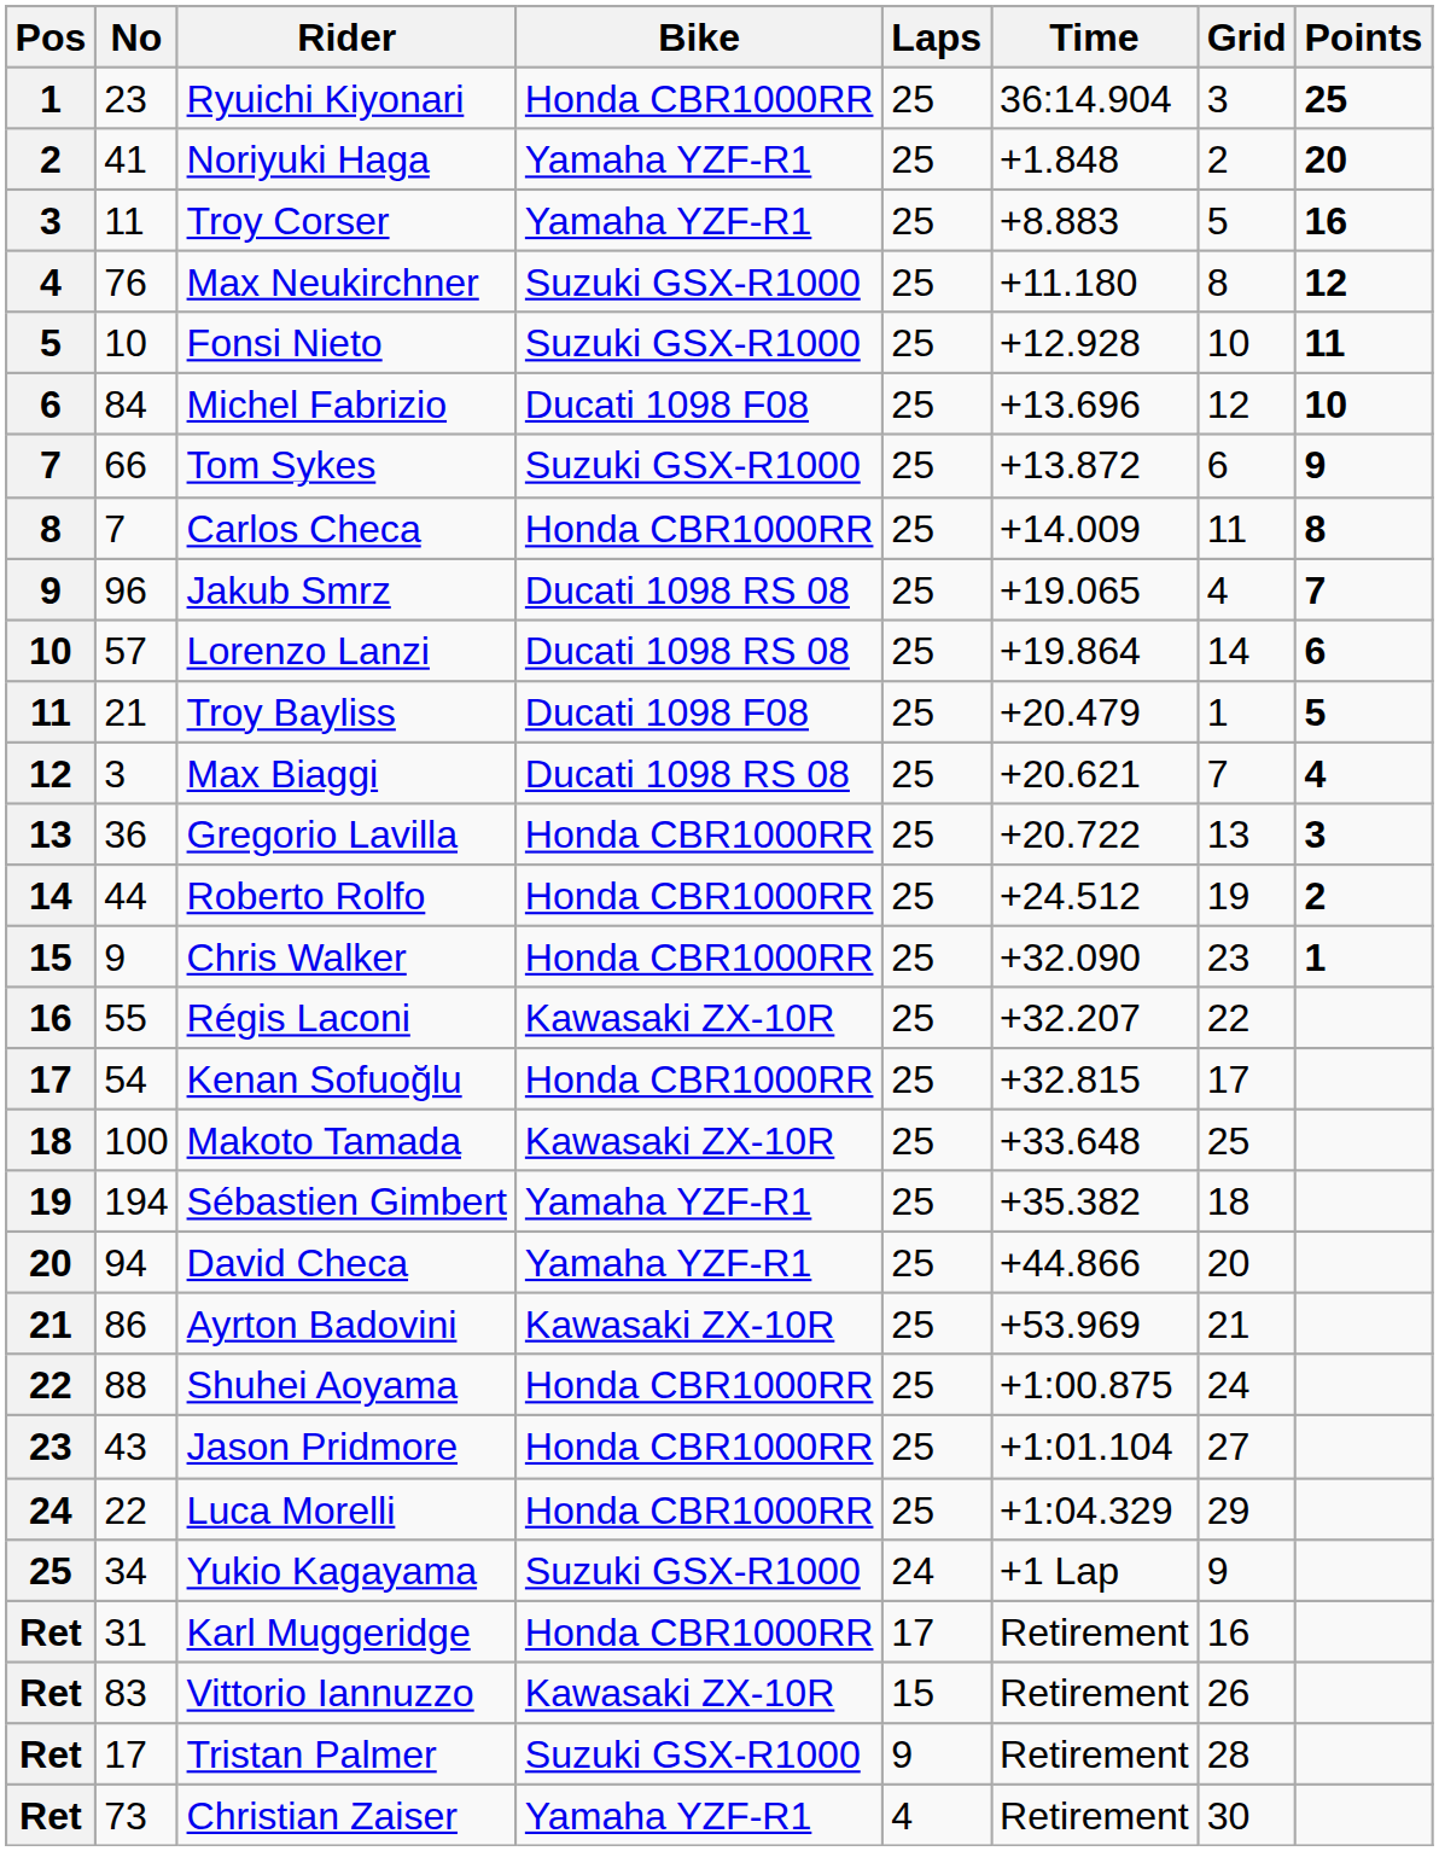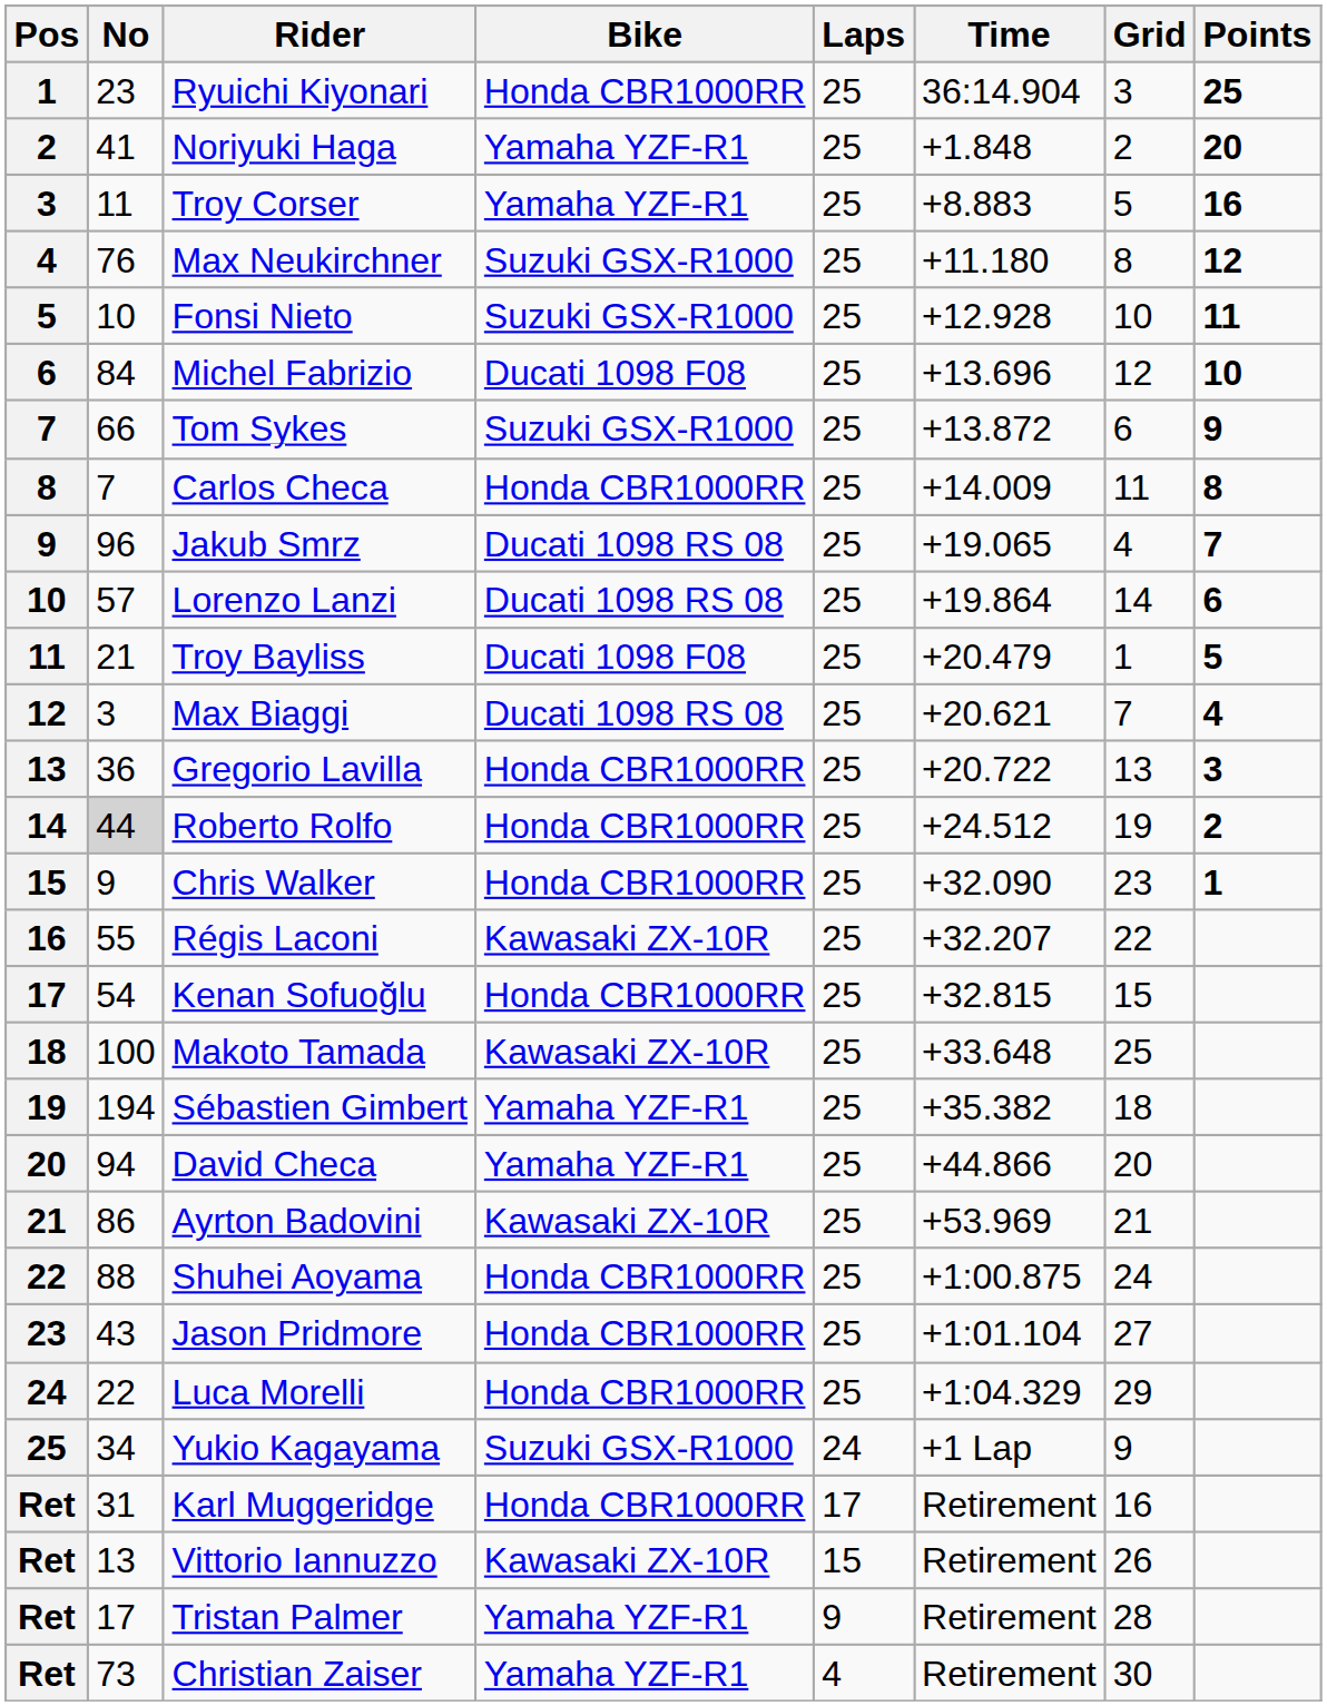 <table class="wikitable" style="font-size: 95%;">
 <tr>
 <th>Pos</th>
 <th>No</th>
 <th>Rider</th>
 <th>Bike</th>
 <th>Laps</th>
 <th>Time</th>
 <th>Grid</th>
 <th>Points</th>
 </tr>
 <tr>
 <th>1</th>
 <td>23</td>
 <td> <a href='#'>Ryuichi Kiyonari</a></td>
 <td><a href='#'>Honda CBR1000RR</a></td>
 <td>25</td>
 <td>36:14.904</td>
 <td>3</td>
 <td><strong>25</strong></td>
 </tr>
 <tr>
 <th>2</th>
 <td>41</td>
 <td> <a href='#'>Noriyuki Haga</a></td>
 <td><a href='#'>Yamaha YZF-R1</a></td>
 <td>25</td>
 <td>+1.848</td>
 <td>2</td>
 <td><strong>20</strong></td>
 </tr>
 <tr>
 <th>3</th>
 <td>11</td>
 <td> <a href='#'>Troy Corser</a></td>
 <td><a href='#'>Yamaha YZF-R1</a></td>
 <td>25</td>
 <td>+8.883</td>
 <td>5</td>
 <td><strong>16</strong></td>
 </tr>
 <tr>
 <th>4</th>
 <td>76</td>
 <td> <a href='#'>Max Neukirchner</a></td>
 <td><a href='#'>Suzuki GSX-R1000</a></td>
 <td>25</td>
 <td>+11.180</td>
 <td>8</td>
 <td><strong>12</strong></td>
 </tr>
 <tr>
 <th>5</th>
 <td>10</td>
 <td> <a href='#'>Fonsi Nieto</a></td>
 <td><a href='#'>Suzuki GSX-R1000</a></td>
 <td>25</td>
 <td>+12.928</td>
 <td>10</td>
 <td><strong>11</strong></td>
 </tr>
 <tr>
 <th>6</th>
 <td>84</td>
 <td> <a href='#'>Michel Fabrizio</a></td>
 <td><a href='#'>Ducati 1098 F08</a></td>
 <td>25</td>
 <td>+13.696</td>
 <td>12</td>
 <td><strong>10</strong></td>
 </tr>
 <tr>
 <th>7</th>
 <td>66</td>
 <td> <a href='#'>Tom Sykes</a></td>
 <td><a href='#'>Suzuki GSX-R1000</a></td>
 <td>25</td>
 <td>+13.872</td>
 <td>6</td>
 <td><strong>9</strong></td>
 </tr>
 <tr>
 <th>8</th>
 <td>7</td>
 <td> <a href='#'>Carlos Checa</a></td>
 <td><a href='#'>Honda CBR1000RR</a></td>
 <td>25</td>
 <td>+14.009</td>
 <td>11</td>
 <td><strong>8</strong></td>
 </tr>
 <tr>
 <th>9</th>
 <td>96</td>
 <td> <a href='#'>Jakub Smrz</a></td>
 <td><a href='#'>Ducati 1098 RS 08</a></td>
 <td>25</td>
 <td>+19.065</td>
 <td>4</td>
 <td><strong>7</strong></td>
 </tr>
 <tr>
 <th>10</th>
 <td>57</td>
 <td> <a href='#'>Lorenzo Lanzi</a></td>
 <td><a href='#'>Ducati 1098 RS 08</a></td>
 <td>25</td>
 <td>+19.864</td>
 <td>14</td>
 <td><strong>6</strong></td>
 </tr>
 <tr>
 <th>11</th>
 <td>21</td>
 <td> <a href='#'>Troy Bayliss</a></td>
 <td><a href='#'>Ducati 1098 F08</a></td>
 <td>25</td>
 <td>+20.479</td>
 <td>1</td>
 <td><strong>5</strong></td>
 </tr>
 <tr>
 <th>12</th>
 <td>3</td>
 <td> <a href='#'>Max Biaggi</a></td>
 <td><a href='#'>Ducati 1098 RS 08</a></td>
 <td>25</td>
 <td>+20.621</td>
 <td>7</td>
 <td><strong>4</strong></td>
 </tr>
 <tr>
 <th>13</th>
 <td>36</td>
 <td> <a href='#'>Gregorio Lavilla</a></td>
 <td><a href='#'>Honda CBR1000RR</a></td>
 <td>25</td>
 <td>+20.722</td>
 <td>13</td>
 <td><strong>3</strong></td>
 </tr>
 <tr>
 <th>14</th>
-<td>44</td>
+<td style="background: lightgrey;">44</td>
 <td> <a href='#'>Roberto Rolfo</a></td>
 <td><a href='#'>Honda CBR1000RR</a></td>
 <td>25</td>
 <td>+24.512</td>
 <td>19</td>
 <td><strong>2</strong></td>
 </tr>
 <tr>
 <th>15</th>
 <td>9</td>
 <td> <a href='#'>Chris Walker</a></td>
 <td><a href='#'>Honda CBR1000RR</a></td>
 <td>25</td>
 <td>+32.090</td>
 <td>23</td>
 <td><strong>1</strong></td>
 </tr>
 <tr>
 <th>16</th>
 <td>55</td>
 <td> <a href='#'>Régis Laconi</a></td>
 <td><a href='#'>Kawasaki ZX-10R</a></td>
 <td>25</td>
 <td>+32.207</td>
 <td>22</td>
 <td></td>
 </tr>
 <tr>
 <th>17</th>
 <td>54</td>
 <td> <a href='#'>Kenan Sofuoğlu</a></td>
 <td><a href='#'>Honda CBR1000RR</a></td>
 <td>25</td>
 <td>+32.815</td>
-<td>17</td>
+<td>15</td>
 <td></td>
 </tr>
 <tr>
 <th>18</th>
 <td>100</td>
 <td> <a href='#'>Makoto Tamada</a></td>
 <td><a href='#'>Kawasaki ZX-10R</a></td>
 <td>25</td>
 <td>+33.648</td>
 <td>25</td>
 <td></td>
 </tr>
 <tr>
 <th>19</th>
 <td>194</td>
 <td> <a href='#'>Sébastien Gimbert</a></td>
 <td><a href='#'>Yamaha YZF-R1</a></td>
 <td>25</td>
 <td>+35.382</td>
 <td>18</td>
 <td></td>
 </tr>
 <tr>
 <th>20</th>
 <td>94</td>
 <td> <a href='#'>David Checa</a></td>
 <td><a href='#'>Yamaha YZF-R1</a></td>
 <td>25</td>
 <td>+44.866</td>
 <td>20</td>
 <td></td>
 </tr>
 <tr>
 <th>21</th>
 <td>86</td>
 <td> <a href='#'>Ayrton Badovini</a></td>
 <td><a href='#'>Kawasaki ZX-10R</a></td>
 <td>25</td>
 <td>+53.969</td>
 <td>21</td>
 <td></td>
 </tr>
 <tr>
 <th>22</th>
 <td>88</td>
 <td> <a href='#'>Shuhei Aoyama</a></td>
 <td><a href='#'>Honda CBR1000RR</a></td>
 <td>25</td>
 <td>+1:00.875</td>
 <td>24</td>
 <td></td>
 </tr>
 <tr>
 <th>23</th>
 <td>43</td>
 <td> <a href='#'>Jason Pridmore</a></td>
 <td><a href='#'>Honda CBR1000RR</a></td>
 <td>25</td>
 <td>+1:01.104</td>
 <td>27</td>
 <td></td>
 </tr>
 <tr>
 <th>24</th>
 <td>22</td>
 <td> <a href='#'>Luca Morelli</a></td>
 <td><a href='#'>Honda CBR1000RR</a></td>
 <td>25</td>
 <td>+1:04.329</td>
 <td>29</td>
 <td></td>
 </tr>
 <tr>
 <th>25</th>
 <td>34</td>
 <td> <a href='#'>Yukio Kagayama</a></td>
 <td><a href='#'>Suzuki GSX-R1000</a></td>
 <td>24</td>
 <td>+1 Lap</td>
 <td>9</td>
 <td></td>
 </tr>
 <tr>
 <th>Ret</th>
 <td>31</td>
 <td> <a href='#'>Karl Muggeridge</a></td>
 <td><a href='#'>Honda CBR1000RR</a></td>
 <td>17</td>
 <td>Retirement</td>
 <td>16</td>
 <td></td>
 </tr>
 <tr>
 <th>Ret</th>
-<td>83</td>
+<td>13</td>
 <td> <a href='#'>Vittorio Iannuzzo</a></td>
 <td><a href='#'>Kawasaki ZX-10R</a></td>
 <td>15</td>
 <td>Retirement</td>
 <td>26</td>
 <td></td>
 </tr>
 <tr>
 <th>Ret</th>
 <td>17</td>
 <td> <a href='#'>Tristan Palmer</a></td>
-<td><a href='#'>Suzuki GSX-R1000</a></td>
+<td><a href='#'>Yamaha YZF-R1</a></td>
 <td>9</td>
 <td>Retirement</td>
 <td>28</td>
 <td></td>
 </tr>
 <tr>
 <th>Ret</th>
 <td>73</td>
 <td> <a href='#'>Christian Zaiser</a></td>
 <td><a href='#'>Yamaha YZF-R1</a></td>
 <td>4</td>
 <td>Retirement</td>
 <td>30</td>
 <td></td>
 </tr>
 </table>
